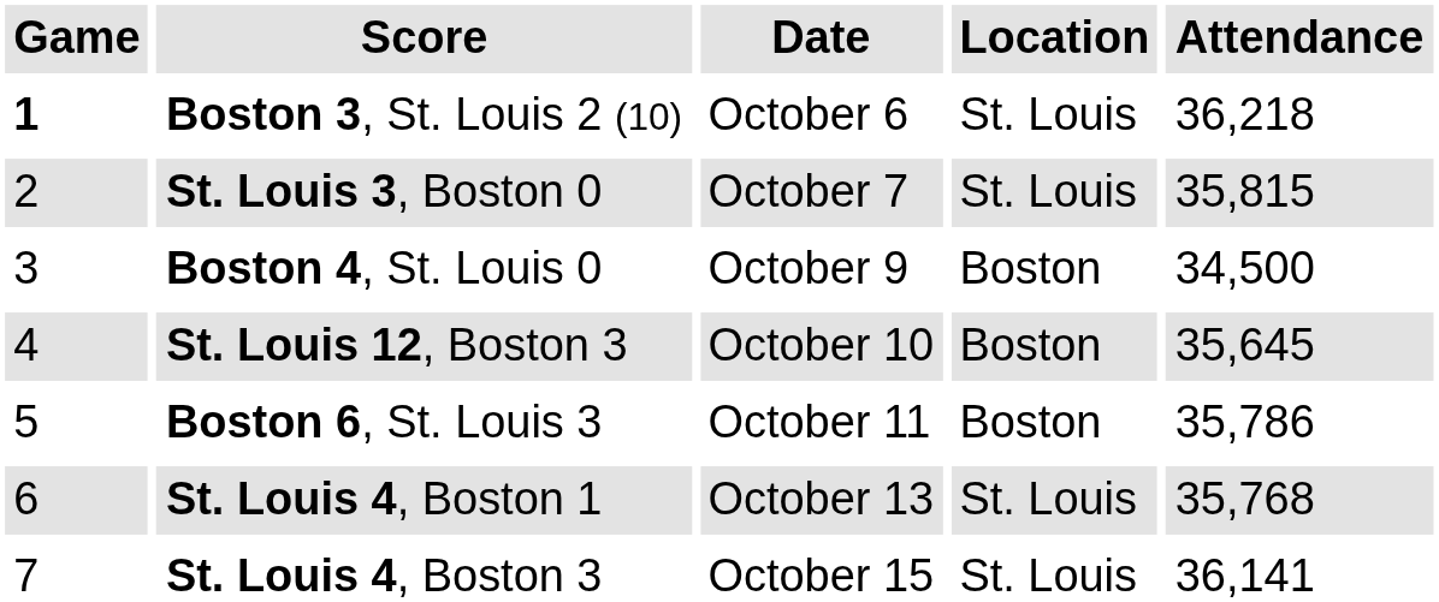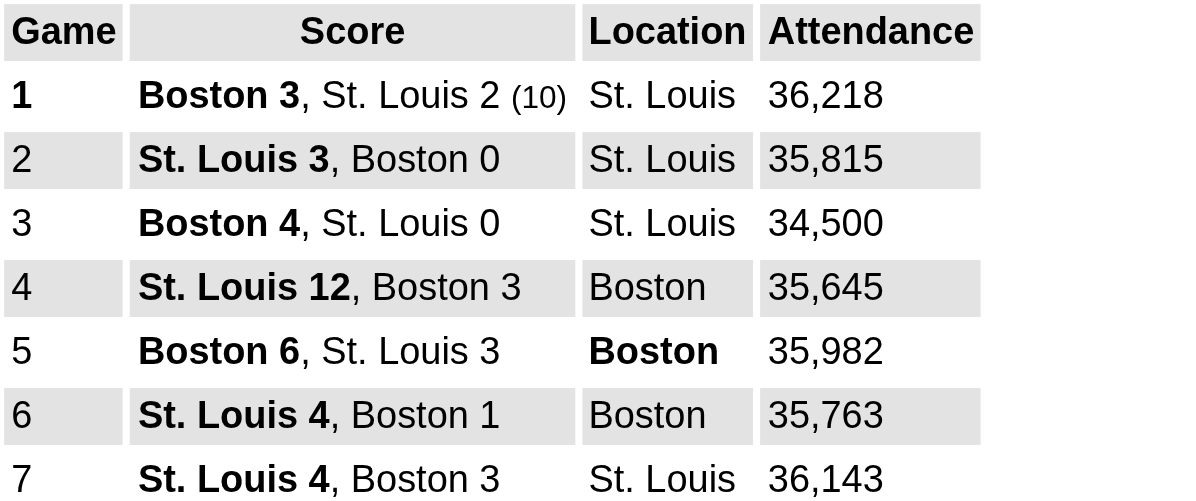 <table border="0" cellspacing="3" cellpadding="3">
 <tr style="background: #e3e3e3;">
 <th>Game</th>
 <th>Score</th>
-<th>Date</th>
 <th>Location</th>
 <th>Attendance</th>
 </tr>
 <tr>
 <td><strong>1</strong></td>
 <td><strong>Boston 3</strong>, St. Louis 2 <small>(10)</small></td>
-<td>October 6</td>
 <td>St. Louis</td>
 <td>36,218</td>
 </tr>
 <tr style="background: #e3e3e3;">
 <td>2</td>
 <td><strong>St. Louis 3</strong>, Boston 0</td>
-<td>October 7</td>
 <td>St. Louis</td>
 <td>35,815</td>
 </tr>
 <tr>
 <td>3</td>
 <td><strong>Boston 4</strong>, St. Louis 0</td>
-<td>October 9</td>
-<td>Boston</td>
+<td>St. Louis</td>
 <td>34,500</td>
 </tr>
 <tr style="background: #e3e3e3;">
 <td>4</td>
 <td><strong>St. Louis 12</strong>, Boston 3</td>
-<td>October 10</td>
 <td>Boston</td>
 <td>35,645</td>
 </tr>
 <tr>
 <td>5</td>
 <td><strong>Boston 6</strong>, St. Louis 3</td>
-<td>October 11</td>
-<td>Boston</td>
-<td>35,786</td>
+<td><strong>Boston</strong></td>
+<td>35,982</td>
 </tr>
 <tr style="background: #e3e3e3;">
 <td>6</td>
 <td><strong>St. Louis 4</strong>, Boston 1</td>
-<td>October 13</td>
-<td>St. Louis</td>
-<td>35,768</td>
+<td>Boston</td>
+<td>35,763</td>
 </tr>
 <tr>
 <td>7</td>
 <td><strong>St. Louis 4</strong>, Boston 3</td>
-<td>October 15</td>
 <td>St. Louis</td>
-<td>36,141</td>
+<td>36,143</td>
 </tr>
 </table>
